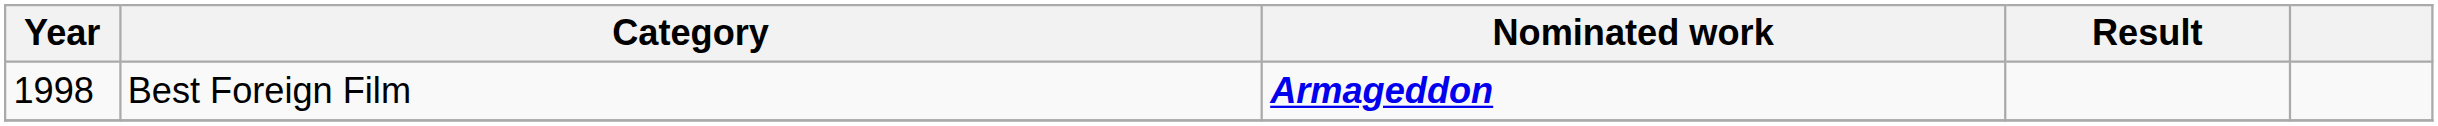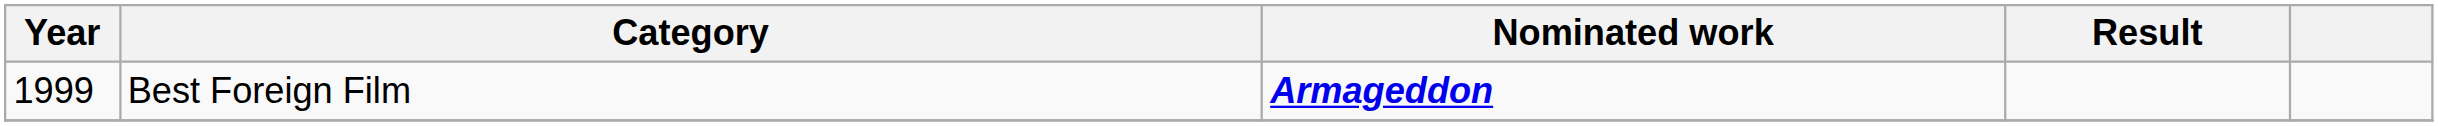 <table class=wikitable>
 <tr>
 <th width=4%>Year</th>
 <th width=40%>Category</th>
 <th width=26%>Nominated work</th>
 <th width=10%>Result</th>
 <th width=5%></th>
 </tr>
 <tr>
-<td>1998</td>
+<td>1999</td>
 <td>Best Foreign Film</td>
 <td><strong><em><a href='#'>Armageddon</a></em></strong></td>
 <td></td>
 <td></td>
 </tr>
 <tr>
 </tr>
 </table>
